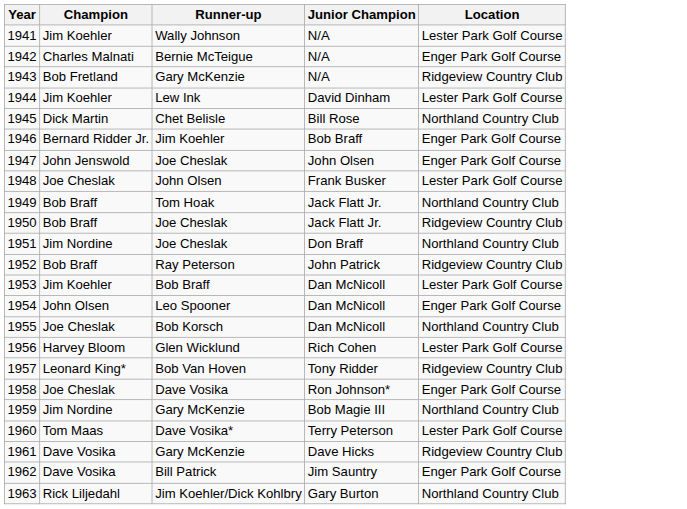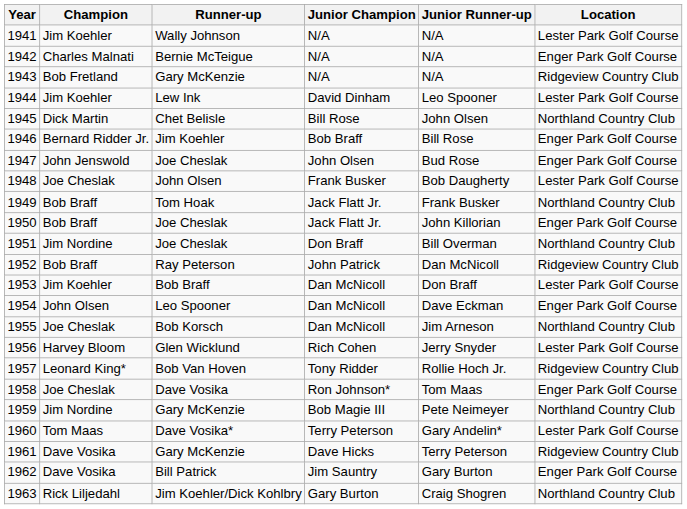 <table class="wikitable">
 <tr>
 <th>Year</th>
 <th>Champion</th>
 <th>Runner-up</th>
 <th>Junior Champion</th>
+<th>Junior Runner-up</th>
 <th>Location</th>
 </tr>
 <tr>
 <td>1941</td>
 <td>Jim Koehler</td>
 <td>Wally Johnson</td>
+<td>N/A</td>
 <td>N/A</td>
 <td>Lester Park Golf Course</td>
 </tr>
 <tr>
 <td>1942</td>
 <td>Charles Malnati</td>
 <td>Bernie McTeigue</td>
 <td>N/A</td>
+<td>N/A</td>
 <td>Enger Park Golf Course</td>
 </tr>
 <tr>
 <td>1943</td>
 <td>Bob Fretland</td>
 <td>Gary McKenzie</td>
+<td>N/A</td>
 <td>N/A</td>
 <td>Ridgeview Country Club</td>
 </tr>
 <tr>
 <td>1944</td>
 <td>Jim Koehler</td>
 <td>Lew Ink</td>
 <td>David Dinham</td>
+<td>Leo Spooner</td>
 <td>Lester Park Golf Course</td>
 </tr>
 <tr>
 <td>1945</td>
 <td>Dick Martin</td>
 <td>Chet Belisle</td>
 <td>Bill Rose</td>
+<td>John Olsen</td>
 <td>Northland Country Club</td>
 </tr>
 <tr>
 <td>1946</td>
 <td>Bernard Ridder Jr.</td>
 <td>Jim Koehler</td>
 <td>Bob Braff</td>
+<td>Bill Rose</td>
 <td>Enger Park Golf Course</td>
 </tr>
 <tr>
 <td>1947</td>
 <td>John Jenswold</td>
 <td>Joe Cheslak</td>
 <td>John Olsen</td>
+<td>Bud Rose</td>
 <td>Enger Park Golf Course</td>
 </tr>
 <tr>
 <td>1948</td>
 <td>Joe Cheslak</td>
 <td>John Olsen</td>
 <td>Frank Busker</td>
+<td>Bob Daugherty</td>
 <td>Lester Park Golf Course</td>
 </tr>
 <tr>
 <td>1949</td>
 <td>Bob Braff</td>
 <td>Tom Hoak</td>
 <td>Jack Flatt Jr.</td>
+<td>Frank Busker</td>
 <td>Northland Country Club</td>
 </tr>
 <tr>
 <td>1950</td>
 <td>Bob Braff</td>
 <td>Joe Cheslak</td>
 <td>Jack Flatt Jr.</td>
-<td>Ridgeview Country Club</td>
+<td>John Killorian</td>
+<td>Enger Park Golf Course</td>
 </tr>
 <tr>
 <td>1951</td>
 <td>Jim Nordine</td>
 <td>Joe Cheslak</td>
 <td>Don Braff</td>
+<td>Bill Overman</td>
 <td>Northland Country Club</td>
 </tr>
 <tr>
 <td>1952</td>
 <td>Bob Braff</td>
 <td>Ray Peterson</td>
 <td>John Patrick</td>
+<td>Dan McNicoll</td>
 <td>Ridgeview Country Club</td>
 </tr>
 <tr>
 <td>1953</td>
 <td>Jim Koehler</td>
 <td>Bob Braff</td>
 <td>Dan McNicoll</td>
+<td>Don Braff</td>
 <td>Lester Park Golf Course</td>
 </tr>
 <tr>
 <td>1954</td>
 <td>John Olsen</td>
 <td>Leo Spooner</td>
 <td>Dan McNicoll</td>
+<td>Dave Eckman</td>
 <td>Enger Park Golf Course</td>
 </tr>
 <tr>
 <td>1955</td>
 <td>Joe Cheslak</td>
 <td>Bob Korsch</td>
 <td>Dan McNicoll</td>
+<td>Jim Arneson</td>
 <td>Northland Country Club</td>
 </tr>
 <tr>
 <td>1956</td>
 <td>Harvey Bloom</td>
 <td>Glen Wicklund</td>
 <td>Rich Cohen</td>
+<td>Jerry Snyder</td>
 <td>Lester Park Golf Course</td>
 </tr>
 <tr>
 <td>1957</td>
 <td>Leonard King*</td>
 <td>Bob Van Hoven</td>
 <td>Tony Ridder</td>
+<td>Rollie Hoch Jr.</td>
 <td>Ridgeview Country Club</td>
 </tr>
 <tr>
 <td>1958</td>
 <td>Joe Cheslak</td>
 <td>Dave Vosika</td>
 <td>Ron Johnson*</td>
+<td>Tom Maas</td>
 <td>Enger Park Golf Course</td>
 </tr>
 <tr>
 <td>1959</td>
 <td>Jim Nordine</td>
 <td>Gary McKenzie</td>
 <td>Bob Magie III</td>
+<td>Pete Neimeyer</td>
 <td>Northland Country Club</td>
 </tr>
 <tr>
 <td>1960</td>
 <td>Tom Maas</td>
 <td>Dave Vosika*</td>
 <td>Terry Peterson</td>
+<td>Gary Andelin*</td>
 <td>Lester Park Golf Course</td>
 </tr>
 <tr>
 <td>1961</td>
 <td>Dave Vosika</td>
 <td>Gary McKenzie</td>
 <td>Dave Hicks</td>
+<td>Terry Peterson</td>
 <td>Ridgeview Country Club</td>
 </tr>
 <tr>
 <td>1962</td>
 <td>Dave Vosika</td>
 <td>Bill Patrick</td>
 <td>Jim Sauntry</td>
+<td>Gary Burton</td>
 <td>Enger Park Golf Course</td>
 </tr>
 <tr>
 <td>1963</td>
 <td>Rick Liljedahl</td>
 <td>Jim Koehler/Dick Kohlbry</td>
 <td>Gary Burton</td>
+<td>Craig Shogren</td>
 <td>Northland Country Club</td>
 </tr>
 </table>
